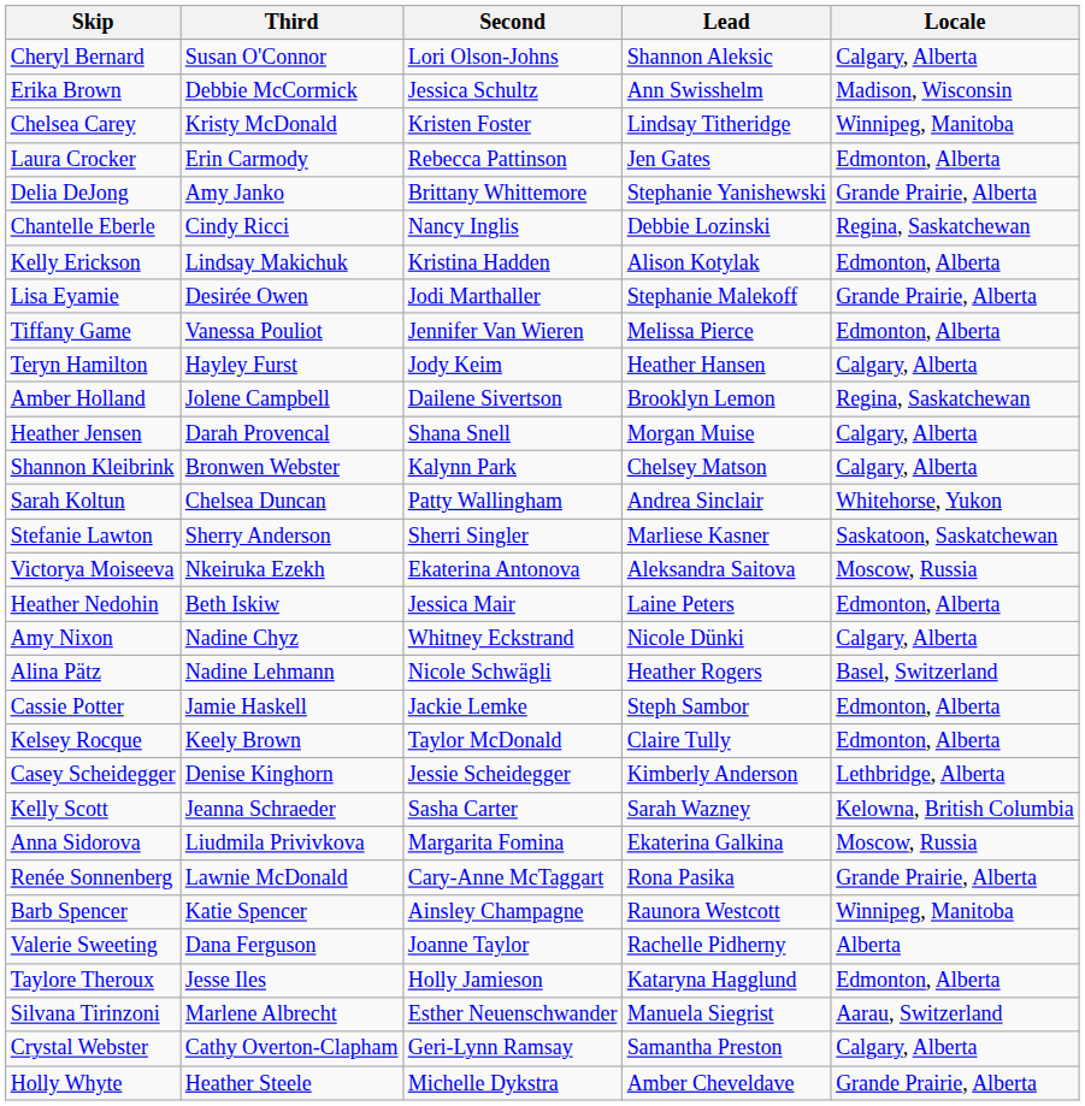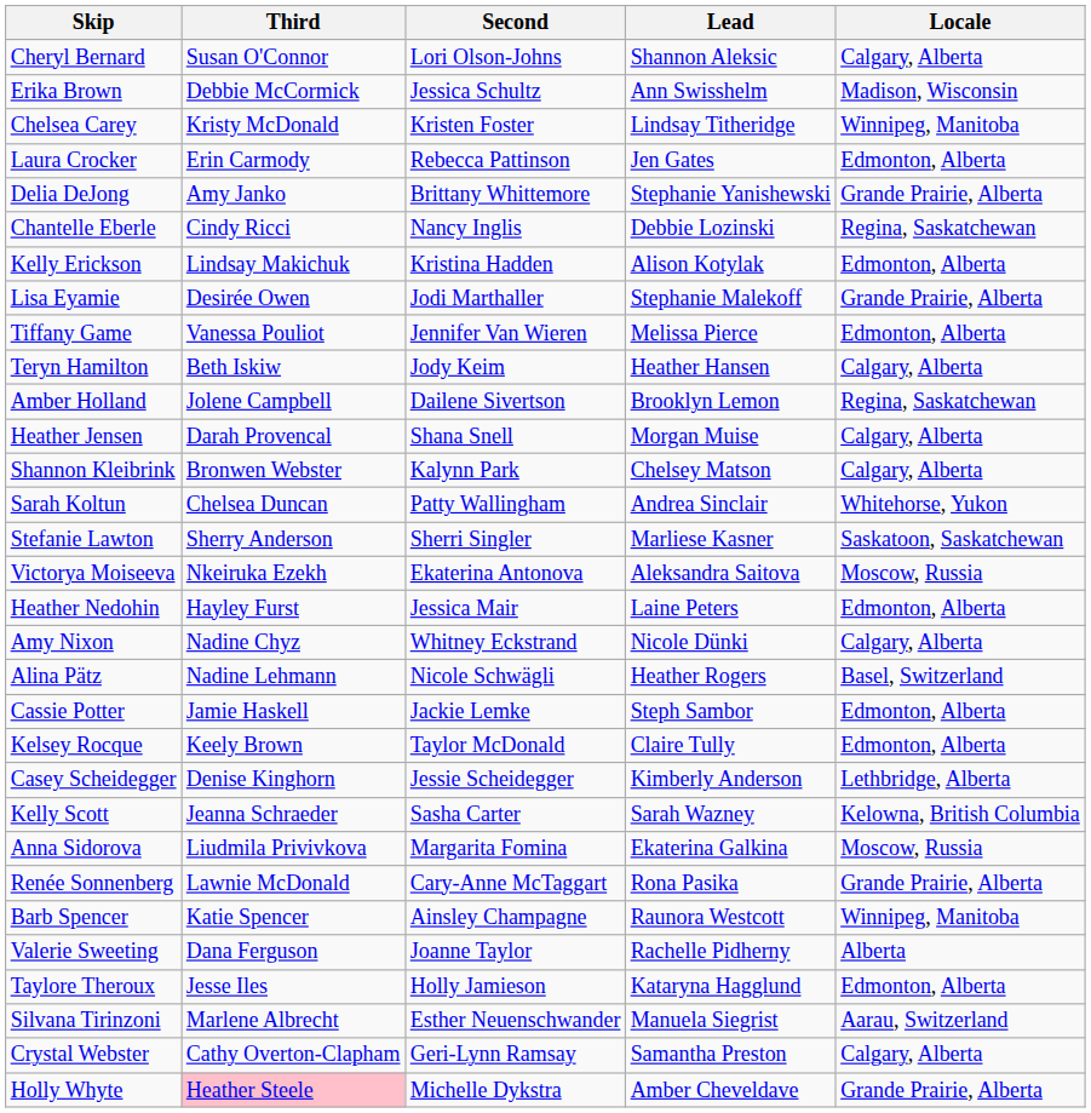 <table class=wikitable>
 <tr>
 <th>Skip</th>
 <th>Third</th>
 <th>Second</th>
 <th>Lead</th>
 <th>Locale</th>
 </tr>
 <tr>
 <td><a href='#'>Cheryl Bernard</a></td>
 <td><a href='#'>Susan O'Connor</a></td>
 <td><a href='#'>Lori Olson-Johns</a></td>
 <td><a href='#'>Shannon Aleksic</a></td>
 <td> <a href='#'>Calgary</a>, <a href='#'>Alberta</a></td>
 </tr>
 <tr>
 <td><a href='#'>Erika Brown</a></td>
 <td><a href='#'>Debbie McCormick</a></td>
 <td><a href='#'>Jessica Schultz</a></td>
 <td><a href='#'>Ann Swisshelm</a></td>
 <td> <a href='#'>Madison</a>, <a href='#'>Wisconsin</a></td>
 </tr>
 <tr>
 <td><a href='#'>Chelsea Carey</a></td>
 <td><a href='#'>Kristy McDonald</a></td>
 <td><a href='#'>Kristen Foster</a></td>
 <td><a href='#'>Lindsay Titheridge</a></td>
 <td> <a href='#'>Winnipeg</a>, <a href='#'>Manitoba</a></td>
 </tr>
 <tr>
 <td><a href='#'>Laura Crocker</a></td>
 <td><a href='#'>Erin Carmody</a></td>
 <td><a href='#'>Rebecca Pattinson</a></td>
 <td><a href='#'>Jen Gates</a></td>
 <td> <a href='#'>Edmonton</a>, <a href='#'>Alberta</a></td>
 </tr>
 <tr>
 <td><a href='#'>Delia DeJong</a></td>
 <td><a href='#'>Amy Janko</a></td>
 <td><a href='#'>Brittany Whittemore</a></td>
 <td><a href='#'>Stephanie Yanishewski</a></td>
 <td> <a href='#'>Grande Prairie</a>, <a href='#'>Alberta</a></td>
 </tr>
 <tr>
 <td><a href='#'>Chantelle Eberle</a></td>
 <td><a href='#'>Cindy Ricci</a></td>
 <td><a href='#'>Nancy Inglis</a></td>
 <td><a href='#'>Debbie Lozinski</a></td>
 <td> <a href='#'>Regina</a>, <a href='#'>Saskatchewan</a></td>
 </tr>
 <tr>
 <td><a href='#'>Kelly Erickson</a></td>
 <td><a href='#'>Lindsay Makichuk</a></td>
 <td><a href='#'>Kristina Hadden</a></td>
 <td><a href='#'>Alison Kotylak</a></td>
 <td> <a href='#'>Edmonton</a>, <a href='#'>Alberta</a></td>
 </tr>
 <tr>
 <td><a href='#'>Lisa Eyamie</a></td>
 <td><a href='#'>Desirée Owen</a></td>
 <td><a href='#'>Jodi Marthaller</a></td>
 <td><a href='#'>Stephanie Malekoff</a></td>
 <td> <a href='#'>Grande Prairie</a>, <a href='#'>Alberta</a></td>
 </tr>
 <tr>
 <td><a href='#'>Tiffany Game</a></td>
 <td><a href='#'>Vanessa Pouliot</a></td>
 <td><a href='#'>Jennifer Van Wieren</a></td>
 <td><a href='#'>Melissa Pierce</a></td>
 <td> <a href='#'>Edmonton</a>, <a href='#'>Alberta</a></td>
 </tr>
 <tr>
 <td><a href='#'>Teryn Hamilton</a></td>
-<td><a href='#'>Hayley Furst</a></td>
+<td><a href='#'>Beth Iskiw</a></td>
 <td><a href='#'>Jody Keim</a></td>
 <td><a href='#'>Heather Hansen</a></td>
 <td> <a href='#'>Calgary</a>, <a href='#'>Alberta</a></td>
 </tr>
 <tr>
 <td><a href='#'>Amber Holland</a></td>
 <td><a href='#'>Jolene Campbell</a></td>
 <td><a href='#'>Dailene Sivertson</a></td>
 <td><a href='#'>Brooklyn Lemon</a></td>
 <td> <a href='#'>Regina</a>, <a href='#'>Saskatchewan</a></td>
 </tr>
 <tr>
 <td><a href='#'>Heather Jensen</a></td>
 <td><a href='#'>Darah Provencal</a></td>
 <td><a href='#'>Shana Snell</a></td>
 <td><a href='#'>Morgan Muise</a></td>
 <td> <a href='#'>Calgary</a>, <a href='#'>Alberta</a></td>
 </tr>
 <tr>
 <td><a href='#'>Shannon Kleibrink</a></td>
 <td><a href='#'>Bronwen Webster</a></td>
 <td><a href='#'>Kalynn Park</a></td>
 <td><a href='#'>Chelsey Matson</a></td>
 <td> <a href='#'>Calgary</a>, <a href='#'>Alberta</a></td>
 </tr>
 <tr>
 <td><a href='#'>Sarah Koltun</a></td>
 <td><a href='#'>Chelsea Duncan</a></td>
 <td><a href='#'>Patty Wallingham</a></td>
 <td><a href='#'>Andrea Sinclair</a></td>
 <td> <a href='#'>Whitehorse</a>, <a href='#'>Yukon</a></td>
 </tr>
 <tr>
 <td><a href='#'>Stefanie Lawton</a></td>
 <td><a href='#'>Sherry Anderson</a></td>
 <td><a href='#'>Sherri Singler</a></td>
 <td><a href='#'>Marliese Kasner</a></td>
 <td> <a href='#'>Saskatoon</a>, <a href='#'>Saskatchewan</a></td>
 </tr>
 <tr>
 <td><a href='#'>Victorya Moiseeva</a></td>
 <td><a href='#'>Nkeiruka Ezekh</a></td>
 <td><a href='#'>Ekaterina Antonova</a></td>
 <td><a href='#'>Aleksandra Saitova</a></td>
 <td> <a href='#'>Moscow</a>, <a href='#'>Russia</a></td>
 </tr>
 <tr>
 <td><a href='#'>Heather Nedohin</a></td>
-<td><a href='#'>Beth Iskiw</a></td>
+<td><a href='#'>Hayley Furst</a></td>
 <td><a href='#'>Jessica Mair</a></td>
 <td><a href='#'>Laine Peters</a></td>
 <td> <a href='#'>Edmonton</a>, <a href='#'>Alberta</a></td>
 </tr>
 <tr>
 <td><a href='#'>Amy Nixon</a></td>
 <td><a href='#'>Nadine Chyz</a></td>
 <td><a href='#'>Whitney Eckstrand</a></td>
 <td><a href='#'>Nicole Dünki</a></td>
 <td> <a href='#'>Calgary</a>, <a href='#'>Alberta</a></td>
 </tr>
 <tr>
 <td><a href='#'>Alina Pätz</a></td>
 <td><a href='#'>Nadine Lehmann</a></td>
 <td><a href='#'>Nicole Schwägli</a></td>
 <td><a href='#'>Heather Rogers</a></td>
 <td> <a href='#'>Basel</a>, <a href='#'>Switzerland</a></td>
 </tr>
 <tr>
 <td><a href='#'>Cassie Potter</a></td>
 <td><a href='#'>Jamie Haskell</a></td>
 <td><a href='#'>Jackie Lemke</a></td>
 <td><a href='#'>Steph Sambor</a></td>
 <td> <a href='#'>Edmonton</a>, <a href='#'>Alberta</a></td>
 </tr>
 <tr>
 <td><a href='#'>Kelsey Rocque</a></td>
 <td><a href='#'>Keely Brown</a></td>
 <td><a href='#'>Taylor McDonald</a></td>
 <td><a href='#'>Claire Tully</a></td>
 <td> <a href='#'>Edmonton</a>, <a href='#'>Alberta</a></td>
 </tr>
 <tr>
 <td><a href='#'>Casey Scheidegger</a></td>
 <td><a href='#'>Denise Kinghorn</a></td>
 <td><a href='#'>Jessie Scheidegger</a></td>
 <td><a href='#'>Kimberly Anderson</a></td>
 <td> <a href='#'>Lethbridge</a>, <a href='#'>Alberta</a></td>
 </tr>
 <tr>
 <td><a href='#'>Kelly Scott</a></td>
 <td><a href='#'>Jeanna Schraeder</a></td>
 <td><a href='#'>Sasha Carter</a></td>
 <td><a href='#'>Sarah Wazney</a></td>
 <td> <a href='#'>Kelowna</a>, <a href='#'>British Columbia</a></td>
 </tr>
 <tr>
 <td><a href='#'>Anna Sidorova</a></td>
 <td><a href='#'>Liudmila Privivkova</a></td>
 <td><a href='#'>Margarita Fomina</a></td>
 <td><a href='#'>Ekaterina Galkina</a></td>
 <td> <a href='#'>Moscow</a>, <a href='#'>Russia</a></td>
 </tr>
 <tr>
 <td><a href='#'>Renée Sonnenberg</a></td>
 <td><a href='#'>Lawnie McDonald</a></td>
 <td><a href='#'>Cary-Anne McTaggart</a></td>
 <td><a href='#'>Rona Pasika</a></td>
 <td> <a href='#'>Grande Prairie</a>, <a href='#'>Alberta</a></td>
 </tr>
 <tr>
 <td><a href='#'>Barb Spencer</a></td>
 <td><a href='#'>Katie Spencer</a></td>
 <td><a href='#'>Ainsley Champagne</a></td>
 <td><a href='#'>Raunora Westcott</a></td>
 <td> <a href='#'>Winnipeg</a>, <a href='#'>Manitoba</a></td>
 </tr>
 <tr>
 <td><a href='#'>Valerie Sweeting</a></td>
 <td><a href='#'>Dana Ferguson</a></td>
 <td><a href='#'>Joanne Taylor</a></td>
 <td><a href='#'>Rachelle Pidherny</a></td>
 <td> <a href='#'>Alberta</a></td>
 </tr>
 <tr>
 <td><a href='#'>Taylore Theroux</a></td>
 <td><a href='#'>Jesse Iles</a></td>
 <td><a href='#'>Holly Jamieson</a></td>
 <td><a href='#'>Kataryna Hagglund</a></td>
 <td> <a href='#'>Edmonton</a>, <a href='#'>Alberta</a></td>
 </tr>
 <tr>
 <td><a href='#'>Silvana Tirinzoni</a></td>
 <td><a href='#'>Marlene Albrecht</a></td>
 <td><a href='#'>Esther Neuenschwander</a></td>
 <td><a href='#'>Manuela Siegrist</a></td>
 <td> <a href='#'>Aarau</a>, <a href='#'>Switzerland</a></td>
 </tr>
 <tr>
 <td><a href='#'>Crystal Webster</a></td>
 <td><a href='#'>Cathy Overton-Clapham</a></td>
 <td><a href='#'>Geri-Lynn Ramsay</a></td>
 <td><a href='#'>Samantha Preston</a></td>
 <td> <a href='#'>Calgary</a>, <a href='#'>Alberta</a></td>
 </tr>
 <tr>
 <td><a href='#'>Holly Whyte</a></td>
-<td><a href='#'>Heather Steele</a></td>
+<td style="background: pink;"><a href='#'>Heather Steele</a></td>
 <td><a href='#'>Michelle Dykstra</a></td>
 <td><a href='#'>Amber Cheveldave</a></td>
 <td> <a href='#'>Grande Prairie</a>, <a href='#'>Alberta</a></td>
 </tr>
 </table>
